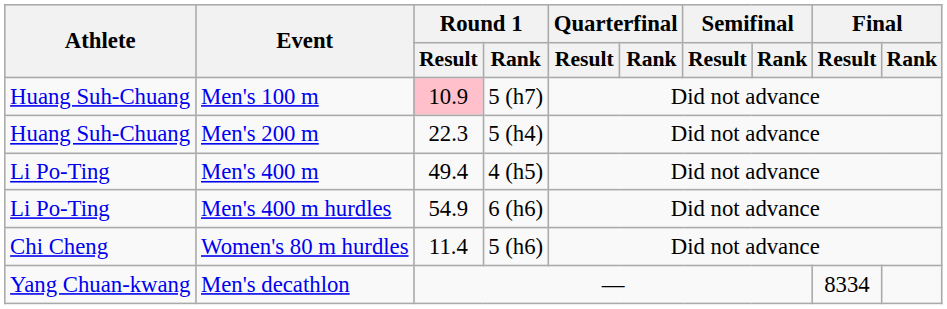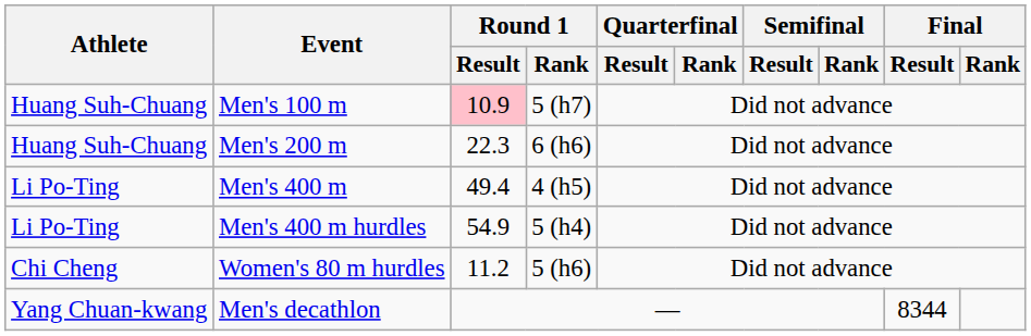 <table class="wikitable" style="font-size:90%; text-align:center">
 <tr>
 <th rowspan="2">Athlete</th>
 <th rowspan="2">Event</th>
 <th colspan="2">Round 1</th>
 <th colspan="2">Quarterfinal</th>
 <th colspan="2">Semifinal</th>
 <th colspan="2">Final</th>
 </tr>
 <tr style="font-size:95%">
 <th>Result</th>
 <th>Rank</th>
 <th>Result</th>
 <th>Rank</th>
 <th>Result</th>
 <th>Rank</th>
 <th>Result</th>
 <th>Rank</th>
 </tr>
 <tr>
 <td align="left"><a href='#'>Huang Suh-Chuang</a></td>
 <td align="left"><a href='#'>Men's 100 m</a></td>
 <td style="background: pink;">10.9</td>
 <td>5 (h7)</td>
 <td colspan="6">Did not advance</td>
 </tr>
 <tr>
 <td align="left"><a href='#'>Huang Suh-Chuang</a></td>
 <td align="left"><a href='#'>Men's 200 m</a></td>
 <td>22.3</td>
-<td>5 (h4)</td>
+<td>6 (h6)</td>
 <td colspan="6">Did not advance</td>
 </tr>
 <tr>
 <td align="left"><a href='#'>Li Po-Ting</a></td>
 <td align="left"><a href='#'>Men's 400 m</a></td>
 <td>49.4</td>
 <td>4 (h5)</td>
 <td colspan="6">Did not advance</td>
 </tr>
 <tr>
 <td align="left"><a href='#'>Li Po-Ting</a></td>
 <td align="left"><a href='#'>Men's 400 m hurdles</a></td>
 <td>54.9</td>
-<td>6 (h6)</td>
+<td>5 (h4)</td>
 <td colspan="6">Did not advance</td>
 </tr>
 <tr>
 <td align="left"><a href='#'>Chi Cheng</a></td>
 <td align="left"><a href='#'>Women's 80 m hurdles</a></td>
-<td>11.4</td>
+<td>11.2</td>
 <td>5 (h6)</td>
 <td colspan="6">Did not advance</td>
 </tr>
 <tr>
 <td align="left"><a href='#'>Yang Chuan-kwang</a></td>
 <td align="left"><a href='#'>Men's decathlon</a></td>
 <td colspan="6">—</td>
-<td>8334</td>
+<td>8344</td>
 <td></td>
 </tr>
 </table>
